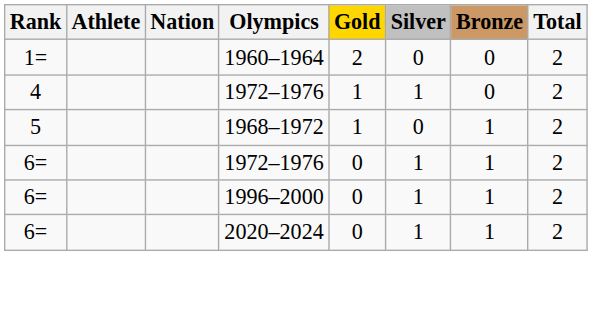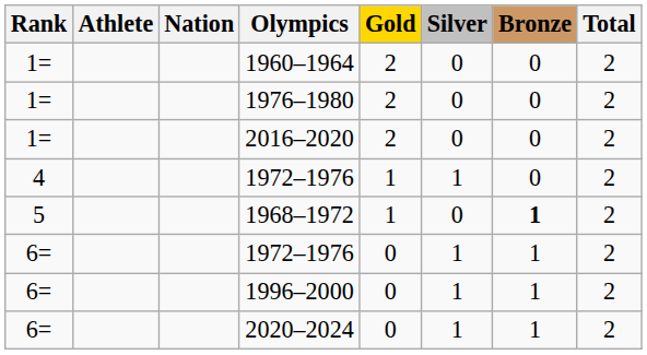 <table class="wikitable sortable" style="text-align:center">
 <tr>
 <th>Rank</th>
 <th>Athlete</th>
 <th>Nation</th>
 <th>Olympics</th>
 <th style="background-color:gold">Gold</th>
 <th style="background-color:silver">Silver</th>
 <th style="background-color:#cc9966">Bronze</th>
 <th>Total</th>
 </tr>
 <tr>
 <td>1=</td>
 <td align=left></td>
 <td align=left></td>
 <td>1960–1964</td>
 <td>2</td>
 <td>0</td>
 <td>0</td>
 <td>2</td>
 </tr>
 <tr>
+<td>1=</td>
+<td align=left></td>
+<td align=left></td>
+<td>1976–1980</td>
+<td>2</td>
+<td>0</td>
+<td>0</td>
+<td>2</td>
+</tr>
+<tr>
+<td>1=</td>
+<td align=left></td>
+<td align=left></td>
+<td>2016–2020</td>
+<td>2</td>
+<td>0</td>
+<td>0</td>
+<td>2</td>
+</tr>
+<tr>
 <td>4</td>
 <td align=left></td>
 <td align=left></td>
 <td>1972–1976</td>
 <td>1</td>
 <td>1</td>
 <td>0</td>
 <td>2</td>
 </tr>
 <tr>
 <td>5</td>
 <td align=left></td>
 <td align=left></td>
 <td>1968–1972</td>
 <td>1</td>
 <td>0</td>
-<td>1</td>
+<td><strong>1</strong></td>
 <td>2</td>
 </tr>
 <tr>
 <td>6=</td>
 <td align=left></td>
 <td align=left></td>
 <td>1972–1976</td>
 <td>0</td>
 <td>1</td>
 <td>1</td>
 <td>2</td>
 </tr>
 <tr>
 <td>6=</td>
 <td align=left></td>
 <td align=left></td>
 <td>1996–2000</td>
 <td>0</td>
 <td>1</td>
 <td>1</td>
 <td>2</td>
 </tr>
 <tr>
 <td>6=</td>
 <td align=left></td>
 <td align=left></td>
 <td>2020–2024</td>
 <td>0</td>
 <td>1</td>
 <td>1</td>
 <td>2</td>
 </tr>
 </table>
